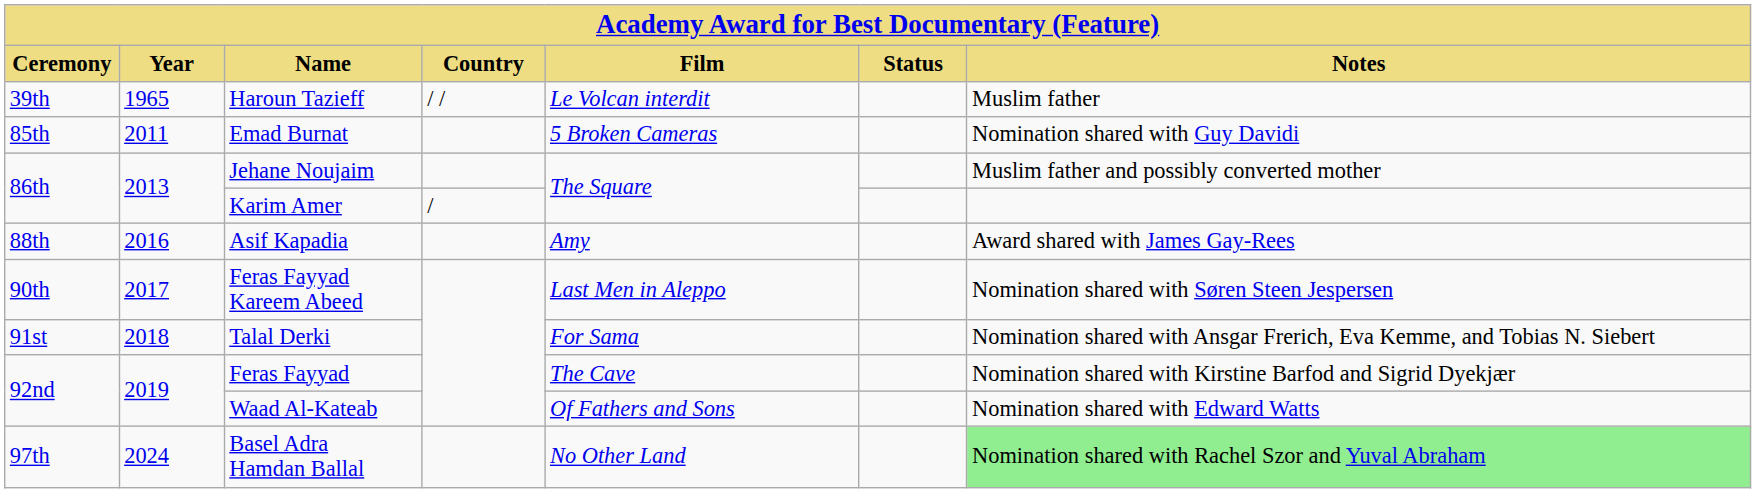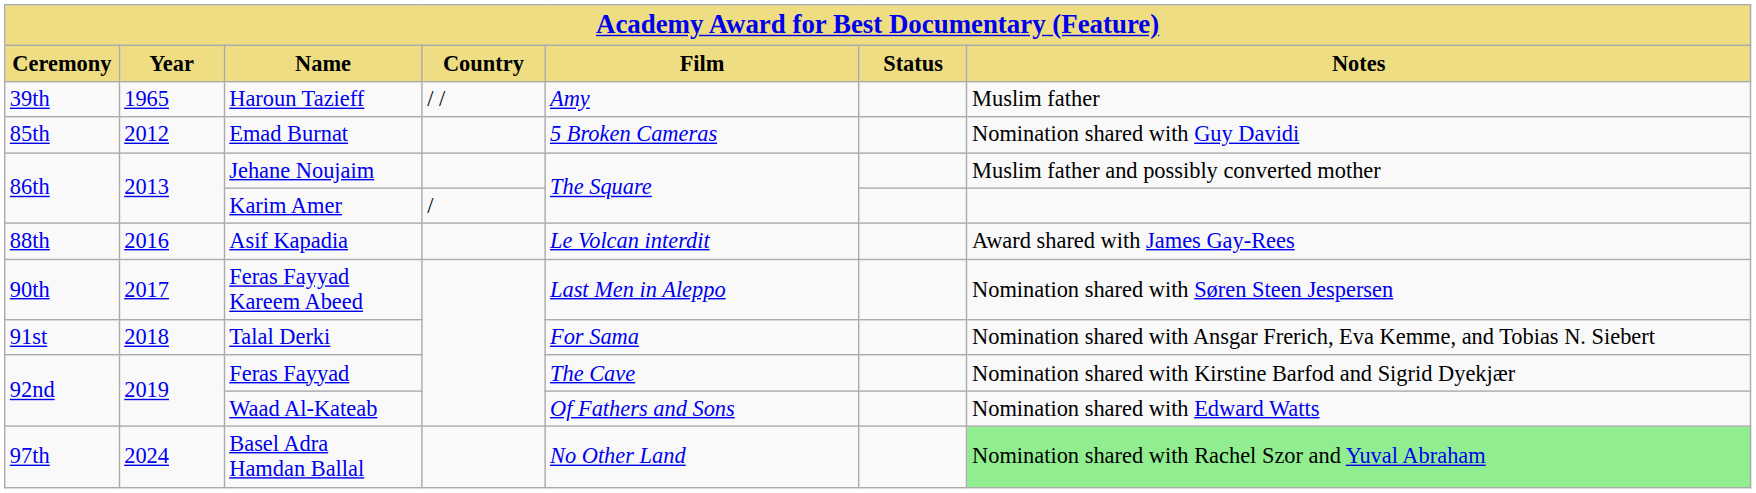 <table class="wikitable sortable" style="text-align: left">
 <tr>
 <th colspan=7 align=center style="background:#EEDD82"><big><a href='#'>Academy Award for Best Documentary (Feature)</a></big></th>
 </tr>
 <tr>
 <th style="background-color:#EEDD82; width:075px;">Ceremony</th>
 <th style="background-color:#EEDD82; width:075px;">Year</th>
 <th style="background-color:#EEDD82; width:150px;">Name</th>
 <th style="background-color:#EEDD82; width:085px;">Country</th>
 <th style="background-color:#EEDD82; width:250px;">Film</th>
 <th style="background-color:#EEDD82; width:075px;">Status</th>
 <th style="background-color:#EEDD82; width:650px;">Notes</th>
 </tr>
 <tr>
 <td><a href='#'>39th</a></td>
 <td><a href='#'>1965</a></td>
 <td><a href='#'>Haroun Tazieff</a></td>
 <td> /  / </td>
-<td><em><a href='#'>Le Volcan interdit</a></em></td>
+<td><em><a href='#'>Amy</a></em></td>
 <td></td>
 <td>Muslim father</td>
 </tr>
 <tr>
 <td><a href='#'>85th</a></td>
-<td><a href='#'>2011</a></td>
+<td><a href='#'>2012</a></td>
 <td><a href='#'>Emad Burnat</a></td>
 <td></td>
 <td><em><a href='#'>5 Broken Cameras</a></em></td>
 <td></td>
 <td>Nomination shared with <a href='#'>Guy Davidi</a></td>
 </tr>
 <tr>
 <td rowspan=2><a href='#'>86th</a></td>
 <td rowspan=2><a href='#'>2013</a></td>
 <td><a href='#'>Jehane Noujaim</a></td>
 <td></td>
 <td rowspan=2><em><a href='#'>The Square</a></em></td>
 <td></td>
 <td>Muslim father and possibly converted mother</td>
 </tr>
 <tr>
 <td><a href='#'>Karim Amer</a></td>
 <td> / </td>
 <td></td>
 <td></td>
 </tr>
 <tr>
 <td><a href='#'>88th</a></td>
 <td><a href='#'>2016</a></td>
 <td><a href='#'>Asif Kapadia</a></td>
 <td></td>
-<td><em><a href='#'>Amy</a></em></td>
+<td><em><a href='#'>Le Volcan interdit</a></em></td>
 <td></td>
 <td>Award shared with <a href='#'>James Gay-Rees</a></td>
 </tr>
 <tr>
 <td><a href='#'>90th</a></td>
 <td><a href='#'>2017</a></td>
 <td><a href='#'>Feras Fayyad</a><br><a href='#'>Kareem Abeed</a></td>
 <td rowspan=4></td>
 <td><em><a href='#'>Last Men in Aleppo</a></em></td>
 <td></td>
 <td>Nomination shared with <a href='#'>Søren Steen Jespersen</a></td>
 </tr>
 <tr>
 <td><a href='#'>91st</a></td>
 <td><a href='#'>2018</a></td>
 <td><a href='#'>Talal Derki</a></td>
 <td><em><a href='#'>For Sama</a></em></td>
 <td></td>
 <td>Nomination shared with Ansgar Frerich, Eva Kemme, and Tobias N. Siebert</td>
 </tr>
 <tr>
 <td rowspan=2><a href='#'>92nd</a></td>
 <td rowspan=2><a href='#'>2019</a></td>
 <td><a href='#'>Feras Fayyad</a></td>
 <td><em><a href='#'>The Cave</a></em></td>
 <td></td>
 <td>Nomination shared with Kirstine Barfod and Sigrid Dyekjær</td>
 </tr>
 <tr>
 <td><a href='#'>Waad Al-Kateab</a></td>
 <td><em><a href='#'>Of Fathers and Sons</a></em></td>
 <td></td>
 <td>Nomination shared with <a href='#'>Edward Watts</a></td>
 </tr>
 <tr>
 <td><a href='#'>97th</a></td>
 <td><a href='#'>2024</a></td>
 <td><a href='#'>Basel Adra</a><br><a href='#'>Hamdan Ballal</a></td>
 <td></td>
 <td><em><a href='#'>No Other Land</a></em></td>
 <td></td>
 <td style="background: lightgreen;">Nomination shared with Rachel Szor and <a href='#'>Yuval Abraham</a></td>
 </tr>
 </table>
